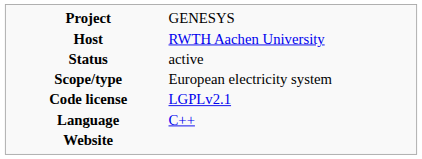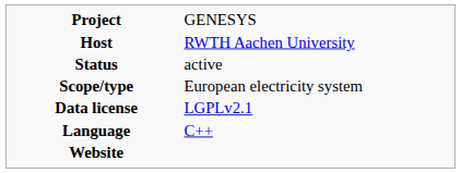 <table class="infobox" style="width: 28em">
 <tr>
 <th style="width: 35%">Project</th>
 <td style="width: 55%">GENESYS</td>
 </tr>
 <tr>
 <th>Host</th>
 <td><a href='#'>RWTH Aachen University</a></td>
 </tr>
 <tr>
 <th>Status</th>
 <td>active</td>
 </tr>
 <tr>
 <th>Scope/type</th>
 <td>European electricity system</td>
 </tr>
 <tr>
-<th>Code license</th>
+<th>Data license</th>
 <td><a href='#'>LGPLv2.1</a></td>
 </tr>
 <tr>
 <th>Language</th>
 <td><a href='#'>C++</a></td>
 </tr>
 <tr>
 <th>Website</th>
 <td></td>
 </tr>
 </table>
